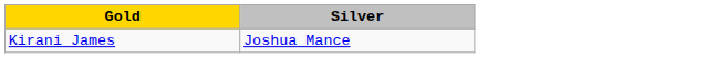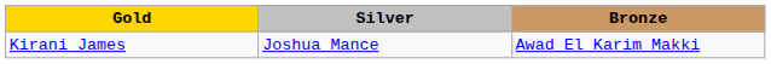 <table class="wikitable" style="text-align:left">
 <tr align="center">
 <td width=200 bgcolor=gold><strong>Gold</strong></td>
 <td width=200 bgcolor=silver><strong>Silver</strong></td>
+<td width=200 bgcolor=CC9966><strong>Bronze</strong></td>
 </tr>
 <tr>
 <td><a href='#'>Kirani James</a><br></td>
 <td><a href='#'>Joshua Mance</a><br></td>
+<td><a href='#'>Awad El Karim Makki</a><br></td>
 </tr>
 </table>
